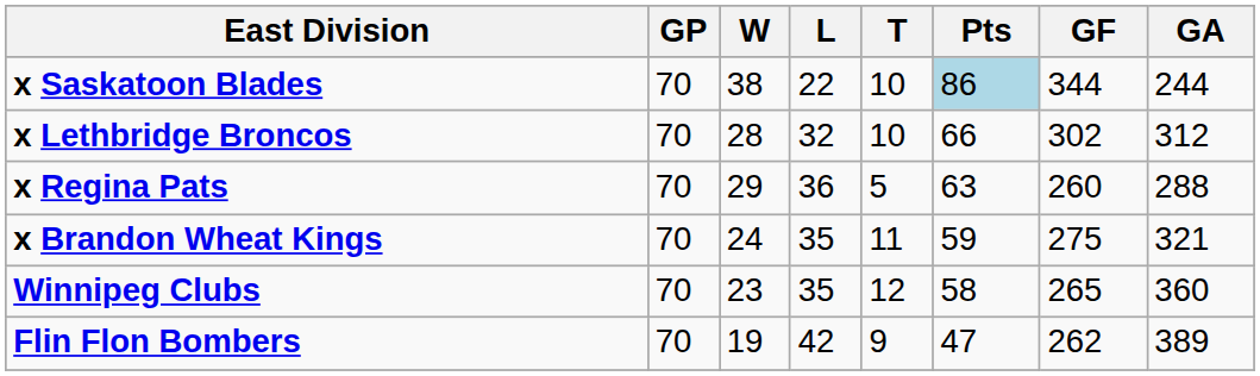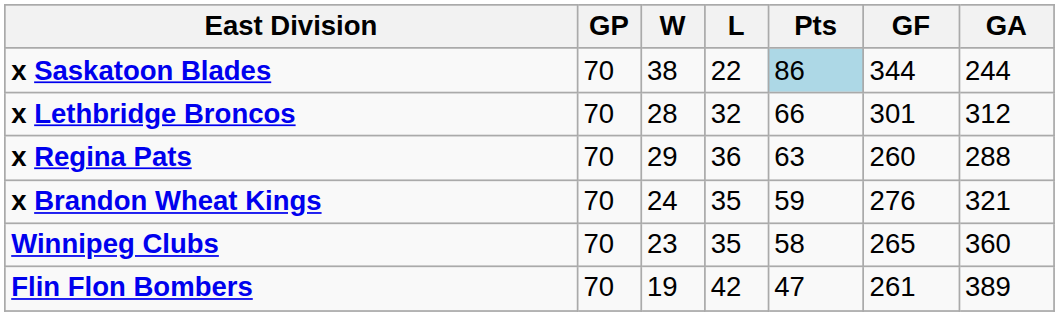 <table class="wikitable">
 <tr>
 <th width="45%">East Division</th>
 <th width="5%">GP</th>
 <th width="5%">W</th>
 <th width="5%">L</th>
-<th width="5%">T</th>
 <th width="7.5%">Pts</th>
 <th width="7.5%">GF</th>
 <th width="7.5%">GA</th>
 </tr>
 <tr>
 <td><strong>x <a href='#'>Saskatoon Blades</a></strong></td>
 <td>70</td>
 <td>38</td>
 <td>22</td>
-<td>10</td>
 <td style="background: lightblue;">86</td>
 <td>344</td>
 <td>244</td>
 </tr>
 <tr>
 <td><strong>x <a href='#'>Lethbridge Broncos</a></strong></td>
 <td>70</td>
 <td>28</td>
 <td>32</td>
-<td>10</td>
 <td>66</td>
-<td>302</td>
+<td>301</td>
 <td>312</td>
 </tr>
 <tr>
 <td><strong>x <a href='#'>Regina Pats</a></strong></td>
 <td>70</td>
 <td>29</td>
 <td>36</td>
-<td>5</td>
 <td>63</td>
 <td>260</td>
 <td>288</td>
 </tr>
 <tr>
 <td><strong>x <a href='#'>Brandon Wheat Kings</a></strong></td>
 <td>70</td>
 <td>24</td>
 <td>35</td>
-<td>11</td>
 <td>59</td>
-<td>275</td>
+<td>276</td>
 <td>321</td>
 </tr>
 <tr>
 <td><strong><a href='#'>Winnipeg Clubs</a></strong></td>
 <td>70</td>
 <td>23</td>
 <td>35</td>
-<td>12</td>
 <td>58</td>
 <td>265</td>
 <td>360</td>
 </tr>
 <tr>
 <td><strong><a href='#'>Flin Flon Bombers</a></strong></td>
 <td>70</td>
 <td>19</td>
 <td>42</td>
-<td>9</td>
 <td>47</td>
-<td>262</td>
+<td>261</td>
 <td>389</td>
 </tr>
 </table>
